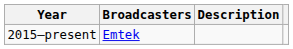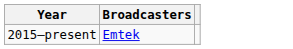 <table class="wikitable">
 <tr>
 <th>Year</th>
 <th>Broadcasters</th>
-<th>Description</th>
 <th></th>
 </tr>
 <tr>
 <td>2015–present</td>
 <td><a href='#'>Emtek</a></td>
 <td></td>
-<td></td>
 </tr>
 </table>
